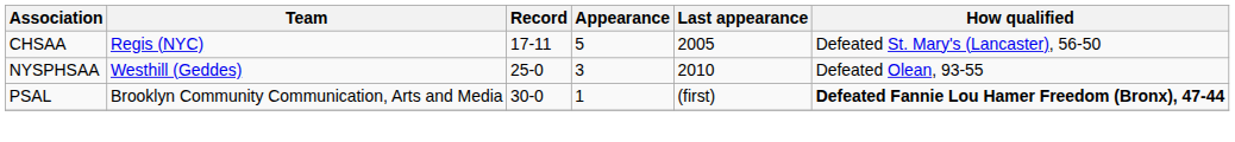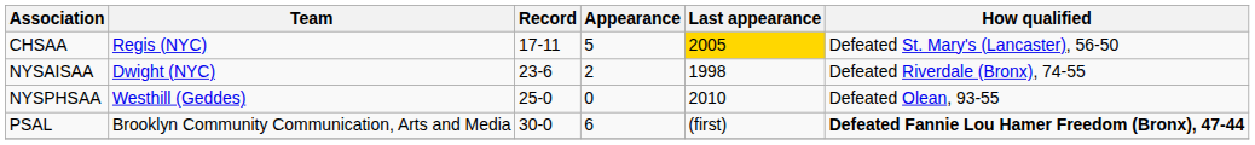 <table class="wikitable sortable" style="text-align:left;">
 <tr>
 <th>Association</th>
 <th>Team</th>
 <th>Record</th>
 <th data-sort-type="number">Appearance</th>
 <th>Last appearance</th>
 <th>How qualified</th>
 </tr>
 <tr>
 <td>CHSAA</td>
 <td><a href='#'>Regis (NYC)</a></td>
 <td>17-11</td>
 <td>5</td>
-<td>2005</td>
+<td style="background: gold;">2005</td>
 <td>Defeated <a href='#'>St. Mary's (Lancaster)</a>, 56-50</td>
+</tr>
+<tr>
+<td>NYSAISAA</td>
+<td><a href='#'>Dwight (NYC)</a></td>
+<td>23-6</td>
+<td>2</td>
+<td>1998</td>
+<td>Defeated <a href='#'>Riverdale (Bronx)</a>, 74-55</td>
 </tr>
 <tr>
 <td>NYSPHSAA</td>
 <td><a href='#'>Westhill (Geddes)</a></td>
 <td>25-0</td>
-<td>3</td>
+<td>0</td>
 <td>2010</td>
 <td>Defeated <a href='#'>Olean</a>, 93-55</td>
 </tr>
 <tr>
 <td>PSAL</td>
 <td>Brooklyn Community Communication, Arts and Media</td>
 <td>30-0</td>
-<td>1</td>
+<td>6</td>
 <td>(first)</td>
 <td><strong>Defeated Fannie Lou Hamer Freedom (Bronx), 47-44</strong></td>
 </tr>
 <tr>
 </tr>
 </table>
